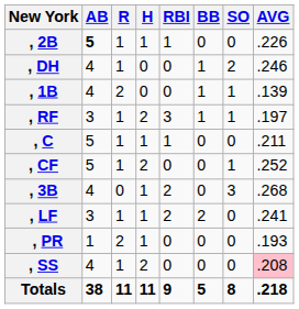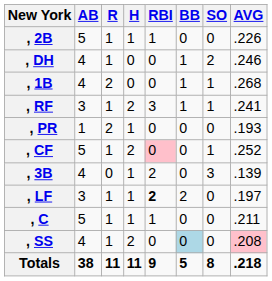 <table class="wikitable sortable plainrowheaders">
 <tr>
 <th>New York</th>
 <th><a href='#'>AB</a></th>
 <th><a href='#'>R</a></th>
 <th><a href='#'>H</a></th>
 <th><a href='#'>RBI</a></th>
 <th><a href='#'>BB</a></th>
 <th><a href='#'>SO</a></th>
 <th><a href='#'>AVG</a></th>
 </tr>
 <tr>
 <th scope="row">, <a href='#'>2B</a></th>
-<td><strong>5</strong></td>
+<td>5</td>
 <td>1</td>
 <td>1</td>
 <td>1</td>
 <td>0</td>
 <td>0</td>
 <td>.226</td>
 </tr>
 <tr>
 <th scope="row">, <a href='#'>DH</a></th>
 <td>4</td>
 <td>1</td>
 <td>0</td>
 <td>0</td>
 <td>1</td>
 <td>2</td>
 <td>.246</td>
 </tr>
 <tr>
 <th scope="row">, <a href='#'>1B</a></th>
 <td>4</td>
 <td>2</td>
 <td>0</td>
 <td>0</td>
 <td>1</td>
 <td>1</td>
-<td>.139</td>
+<td>.268</td>
 </tr>
 <tr>
 <th scope="row">, <a href='#'>RF</a></th>
 <td>3</td>
 <td>1</td>
 <td>2</td>
 <td>3</td>
 <td>1</td>
 <td>1</td>
+<td>.241</td>
+</tr>
+<tr>
+<th scope="row">  , <a href='#'>PR</a></th>
+<td>1</td>
+<td>2</td>
+<td>1</td>
+<td>0</td>
+<td>0</td>
+<td>0</td>
+<td>.193</td>
+</tr>
+<tr>
+<th scope="row">, <a href='#'>CF</a></th>
+<td>5</td>
+<td>1</td>
+<td>2</td>
+<td style="background: pink;">0</td>
+<td>0</td>
+<td>1</td>
+<td>.252</td>
+</tr>
+<tr>
+<th scope="row">, <a href='#'>3B</a></th>
+<td>4</td>
+<td>0</td>
+<td>1</td>
+<td>2</td>
+<td>0</td>
+<td>3</td>
+<td>.139</td>
+</tr>
+<tr>
+<th scope="row">, <a href='#'>LF</a></th>
+<td>3</td>
+<td>1</td>
+<td>1</td>
+<td><strong>2</strong></td>
+<td>2</td>
+<td>0</td>
 <td>.197</td>
 </tr>
 <tr>
 <th scope="row">, <a href='#'>C</a></th>
 <td>5</td>
 <td>1</td>
 <td>1</td>
 <td>1</td>
 <td>0</td>
 <td>0</td>
 <td>.211</td>
 </tr>
 <tr>
-<th scope="row">, <a href='#'>CF</a></th>
-<td>5</td>
-<td>1</td>
-<td>2</td>
-<td>0</td>
-<td>0</td>
-<td>1</td>
-<td>.252</td>
-</tr>
-<tr>
-<th scope="row">, <a href='#'>3B</a></th>
-<td>4</td>
-<td>0</td>
-<td>1</td>
-<td>2</td>
-<td>0</td>
-<td>3</td>
-<td>.268</td>
-</tr>
-<tr>
-<th scope="row">, <a href='#'>LF</a></th>
-<td>3</td>
-<td>1</td>
-<td>1</td>
-<td>2</td>
-<td>2</td>
-<td>0</td>
-<td>.241</td>
-</tr>
-<tr>
-<th scope="row">  , <a href='#'>PR</a></th>
-<td>1</td>
-<td>2</td>
-<td>1</td>
-<td>0</td>
-<td>0</td>
-<td>0</td>
-<td>.193</td>
-</tr>
-<tr>
 <th scope="row">, <a href='#'>SS</a></th>
 <td>4</td>
 <td>1</td>
 <td>2</td>
 <td>0</td>
-<td>0</td>
+<td style="background: lightblue;">0</td>
 <td>0</td>
 <td style="background: pink;">.208</td>
 </tr>
 <tr class="sortbottom">
 <th scope="row"><strong>Totals</strong></th>
 <td><strong>38</strong></td>
 <td><strong>11</strong></td>
 <td><strong>11</strong></td>
 <td><strong>9</strong></td>
 <td><strong>5</strong></td>
 <td><strong>8</strong></td>
 <td><strong>.218</strong></td>
 </tr>
 </table>
